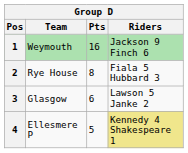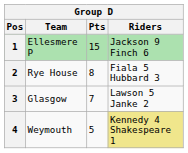 <table class="wikitable">
 <tr>
 <th colspan="4">Group D</th>
 </tr>
 <tr>
 <th width=20>Pos</th>
 <th width=80>Team</th>
 <th width=20>Pts</th>
 <th width=100>Riders</th>
 </tr>
 <tr style="background:#ACE1AF;">
 <th>1</th>
-<td>Weymouth</td>
-<td>16</td>
+<td>Ellesmere P</td>
+<td>15</td>
 <td>Jackson 9<br>Finch 6</td>
 </tr>
 <tr>
 <th>2</th>
 <td>Rye House</td>
 <td>8</td>
 <td>Fiala 5<br>Hubbard 3</td>
 </tr>
 <tr>
 <th>3</th>
 <td>Glasgow</td>
-<td>6</td>
+<td>7</td>
 <td>Lawson 5<br>Janke 2</td>
 </tr>
 <tr>
 <th>4</th>
-<td>Ellesmere P</td>
+<td>Weymouth</td>
 <td>5</td>
 <td style="background: khaki;">Kennedy 4<br>Shakespeare 1</td>
 </tr>
 </table>
